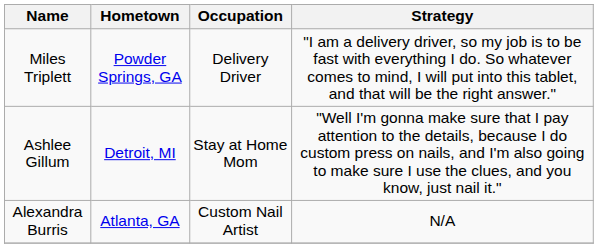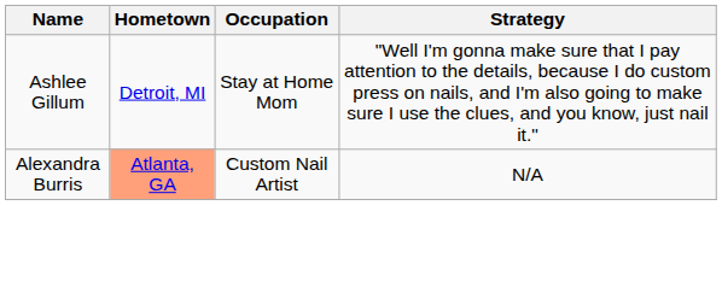 <table class="wikitable" style="text-align:center;">
 <tr>
 <th>Name<br></th>
 <th>Hometown<br></th>
 <th>Occupation<br></th>
 <th>Strategy<br></th>
-</tr>
-<tr>
-<td>Miles Triplett</td>
-<td><a href='#'>Powder Springs, GA</a></td>
-<td>Delivery Driver</td>
-<td>"I am a delivery driver, so my job is to be fast with everything I do. So whatever comes to mind, I will put into this tablet, and that will be the right answer."</td>
 </tr>
 <tr>
 <td>Ashlee Gillum</td>
 <td><a href='#'>Detroit, MI</a></td>
 <td>Stay at Home Mom</td>
 <td>"Well I'm gonna make sure that I pay attention to the details, because I do custom press on nails, and I'm also going to make sure I use the clues, and you know, just nail it."</td>
 </tr>
 <tr>
 <td>Alexandra Burris<br></td>
-<td><a href='#'>Atlanta, GA</a></td>
+<td style="background: lightsalmon;"><a href='#'>Atlanta, GA</a></td>
 <td>Custom Nail Artist</td>
 <td>N/A</td>
 </tr>
 <tr>
 </tr>
 </table>
